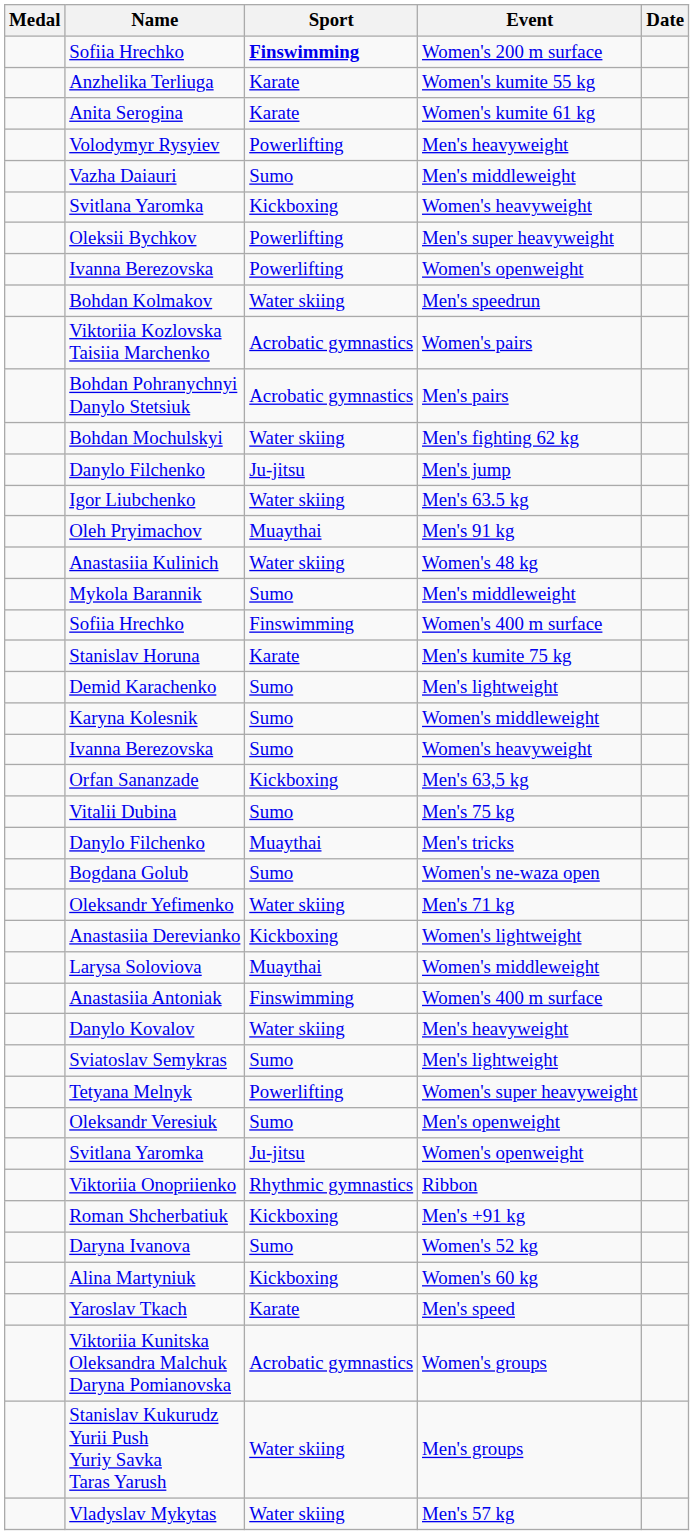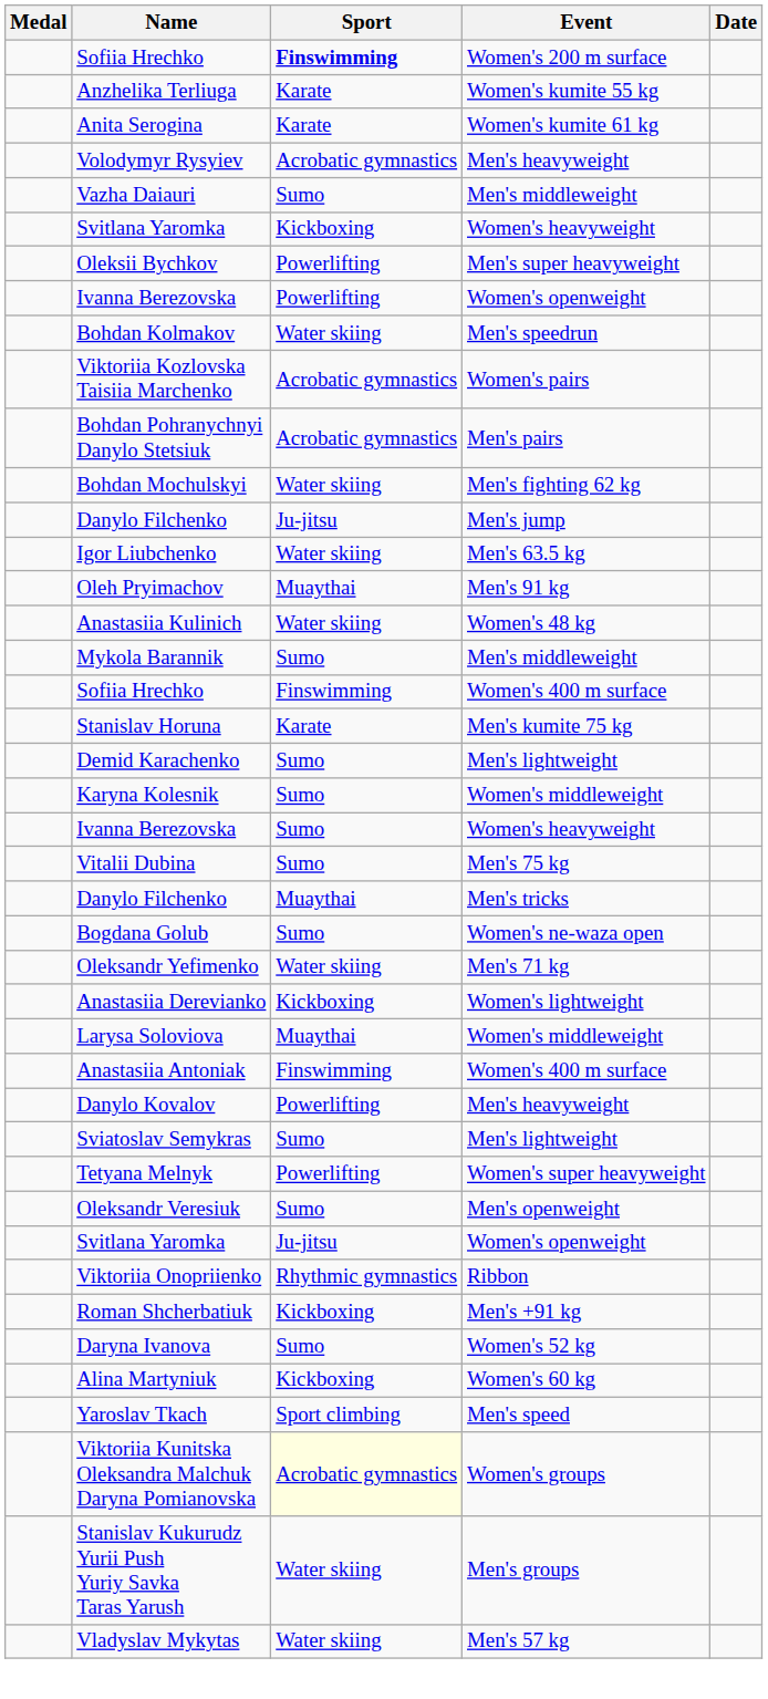 <table class="wikitable sortable" style="font-size:90%">
 <tr>
 <th>Medal</th>
 <th>Name</th>
 <th>Sport</th>
 <th>Event</th>
 <th>Date</th>
 </tr>
 <tr>
 <td></td>
 <td><a href='#'>Sofiia Hrechko</a></td>
 <td><strong><a href='#'>Finswimming</a></strong></td>
 <td><a href='#'>Women's 200 m surface</a></td>
 <td></td>
 </tr>
 <tr>
 <td></td>
 <td><a href='#'>Anzhelika Terliuga</a></td>
 <td><a href='#'>Karate</a></td>
 <td><a href='#'>Women's kumite 55 kg</a></td>
 <td></td>
 </tr>
 <tr>
 <td></td>
 <td><a href='#'>Anita Serogina</a></td>
 <td><a href='#'>Karate</a></td>
 <td><a href='#'>Women's kumite 61 kg</a></td>
 <td></td>
 </tr>
 <tr>
 <td></td>
 <td><a href='#'>Volodymyr Rysyiev</a></td>
-<td><a href='#'>Powerlifting</a></td>
+<td><a href='#'>Acrobatic gymnastics</a></td>
 <td><a href='#'>Men's heavyweight</a></td>
 <td></td>
 </tr>
 <tr>
 <td></td>
 <td><a href='#'>Vazha Daiauri</a></td>
 <td><a href='#'>Sumo</a></td>
 <td><a href='#'>Men's middleweight</a></td>
 <td></td>
 </tr>
 <tr>
 <td></td>
 <td><a href='#'>Svitlana Yaromka</a></td>
 <td><a href='#'>Kickboxing</a></td>
 <td><a href='#'>Women's heavyweight</a></td>
 <td></td>
 </tr>
 <tr>
 <td></td>
 <td><a href='#'>Oleksii Bychkov</a></td>
 <td><a href='#'>Powerlifting</a></td>
 <td><a href='#'>Men's super heavyweight</a></td>
 <td></td>
 </tr>
 <tr>
 <td></td>
 <td><a href='#'>Ivanna Berezovska</a></td>
 <td><a href='#'>Powerlifting</a></td>
 <td><a href='#'>Women's openweight</a></td>
 <td></td>
 </tr>
 <tr>
 <td></td>
 <td><a href='#'>Bohdan Kolmakov</a></td>
 <td><a href='#'>Water skiing</a></td>
 <td><a href='#'>Men's speedrun</a></td>
 <td></td>
 </tr>
 <tr>
 <td></td>
 <td><a href='#'>Viktoriia Kozlovska</a><br><a href='#'>Taisiia Marchenko</a></td>
 <td><a href='#'>Acrobatic gymnastics</a></td>
 <td><a href='#'>Women's pairs</a></td>
 <td></td>
 </tr>
 <tr>
 <td></td>
 <td><a href='#'>Bohdan Pohranychnyi</a><br><a href='#'>Danylo Stetsiuk</a></td>
 <td><a href='#'>Acrobatic gymnastics</a></td>
 <td><a href='#'>Men's pairs</a></td>
 <td></td>
 </tr>
 <tr>
 <td></td>
 <td><a href='#'>Bohdan Mochulskyi</a></td>
 <td><a href='#'>Water skiing</a></td>
 <td><a href='#'>Men's fighting 62 kg</a></td>
 <td></td>
 </tr>
 <tr>
 <td></td>
 <td><a href='#'>Danylo Filchenko</a></td>
 <td><a href='#'>Ju-jitsu</a></td>
 <td><a href='#'>Men's jump</a></td>
 <td></td>
 </tr>
 <tr>
 <td></td>
 <td><a href='#'>Igor Liubchenko</a></td>
 <td><a href='#'>Water skiing</a></td>
 <td><a href='#'>Men's 63.5 kg</a></td>
 <td></td>
 </tr>
 <tr>
 <td></td>
 <td><a href='#'>Oleh Pryimachov</a></td>
 <td><a href='#'>Muaythai</a></td>
 <td><a href='#'>Men's 91 kg</a></td>
 <td></td>
 </tr>
 <tr>
 <td></td>
 <td><a href='#'>Anastasiia Kulinich</a></td>
 <td><a href='#'>Water skiing</a></td>
 <td><a href='#'>Women's 48 kg</a></td>
 <td></td>
 </tr>
 <tr>
 <td></td>
 <td><a href='#'>Mykola Barannik</a></td>
 <td><a href='#'>Sumo</a></td>
 <td><a href='#'>Men's middleweight</a></td>
 <td></td>
 </tr>
 <tr>
 <td></td>
 <td><a href='#'>Sofiia Hrechko</a></td>
 <td><a href='#'>Finswimming</a></td>
 <td><a href='#'>Women's 400 m surface</a></td>
 <td></td>
 </tr>
 <tr>
 <td></td>
 <td><a href='#'>Stanislav Horuna</a></td>
 <td><a href='#'>Karate</a></td>
 <td><a href='#'>Men's kumite 75 kg</a></td>
 <td></td>
 </tr>
 <tr>
 <td></td>
 <td><a href='#'>Demid Karachenko</a></td>
 <td><a href='#'>Sumo</a></td>
 <td><a href='#'>Men's lightweight</a></td>
 <td></td>
 </tr>
 <tr>
 <td></td>
 <td><a href='#'>Karyna Kolesnik</a></td>
 <td><a href='#'>Sumo</a></td>
 <td><a href='#'>Women's middleweight</a></td>
 <td></td>
 </tr>
 <tr>
 <td></td>
 <td><a href='#'>Ivanna Berezovska</a></td>
 <td><a href='#'>Sumo</a></td>
 <td><a href='#'>Women's heavyweight</a></td>
 <td></td>
 </tr>
 <tr>
 <td></td>
-<td><a href='#'>Orfan Sananzade</a></td>
-<td><a href='#'>Kickboxing</a></td>
-<td><a href='#'>Men's 63,5 kg</a></td>
-<td></td>
-</tr>
-<tr>
-<td></td>
 <td><a href='#'>Vitalii Dubina</a></td>
 <td><a href='#'>Sumo</a></td>
 <td><a href='#'>Men's 75 kg</a></td>
 <td></td>
 </tr>
 <tr>
 <td></td>
 <td><a href='#'>Danylo Filchenko</a></td>
 <td><a href='#'>Muaythai</a></td>
 <td><a href='#'>Men's tricks</a></td>
 <td></td>
 </tr>
 <tr>
 <td></td>
 <td><a href='#'>Bogdana Golub</a></td>
 <td><a href='#'>Sumo</a></td>
 <td><a href='#'>Women's ne-waza open</a></td>
 <td></td>
 </tr>
 <tr>
 <td></td>
 <td><a href='#'>Oleksandr Yefimenko</a></td>
 <td><a href='#'>Water skiing</a></td>
 <td><a href='#'>Men's 71 kg</a></td>
 <td></td>
 </tr>
 <tr>
 <td></td>
 <td><a href='#'>Anastasiia Derevianko</a></td>
 <td><a href='#'>Kickboxing</a></td>
 <td><a href='#'>Women's lightweight</a></td>
 <td></td>
 </tr>
 <tr>
 <td></td>
 <td><a href='#'>Larysa Soloviova</a></td>
 <td><a href='#'>Muaythai</a></td>
 <td><a href='#'>Women's middleweight</a></td>
 <td></td>
 </tr>
 <tr>
 <td></td>
 <td><a href='#'>Anastasiia Antoniak</a></td>
 <td><a href='#'>Finswimming</a></td>
 <td><a href='#'>Women's 400 m surface</a></td>
 <td></td>
 </tr>
 <tr>
 <td></td>
 <td><a href='#'>Danylo Kovalov</a></td>
-<td><a href='#'>Water skiing</a></td>
+<td><a href='#'>Powerlifting</a></td>
 <td><a href='#'>Men's heavyweight</a></td>
 <td></td>
 </tr>
 <tr>
 <td></td>
 <td><a href='#'>Sviatoslav Semykras</a></td>
 <td><a href='#'>Sumo</a></td>
 <td><a href='#'>Men's lightweight</a></td>
 <td></td>
 </tr>
 <tr>
 <td></td>
 <td><a href='#'>Tetyana Melnyk</a></td>
 <td><a href='#'>Powerlifting</a></td>
 <td><a href='#'>Women's super heavyweight</a></td>
 <td></td>
 </tr>
 <tr>
 <td></td>
 <td><a href='#'>Oleksandr Veresiuk</a></td>
 <td><a href='#'>Sumo</a></td>
 <td><a href='#'>Men's openweight</a></td>
 <td></td>
 </tr>
 <tr>
 <td></td>
 <td><a href='#'>Svitlana Yaromka</a></td>
 <td><a href='#'>Ju-jitsu</a></td>
 <td><a href='#'>Women's openweight</a></td>
 <td></td>
 </tr>
 <tr>
 <td></td>
 <td><a href='#'>Viktoriia Onopriienko</a></td>
 <td><a href='#'>Rhythmic gymnastics</a></td>
 <td><a href='#'>Ribbon</a></td>
 <td></td>
 </tr>
 <tr>
 <td></td>
 <td><a href='#'>Roman Shcherbatiuk</a></td>
 <td><a href='#'>Kickboxing</a></td>
 <td><a href='#'>Men's +91 kg</a></td>
 <td></td>
 </tr>
 <tr>
 <td></td>
 <td><a href='#'>Daryna Ivanova</a></td>
 <td><a href='#'>Sumo</a></td>
 <td><a href='#'>Women's 52 kg</a></td>
 <td></td>
 </tr>
 <tr>
 <td></td>
 <td><a href='#'>Alina Martyniuk</a></td>
 <td><a href='#'>Kickboxing</a></td>
 <td><a href='#'>Women's 60 kg</a></td>
 <td></td>
 </tr>
 <tr>
 <td></td>
 <td><a href='#'>Yaroslav Tkach</a></td>
-<td><a href='#'>Karate</a></td>
+<td><a href='#'>Sport climbing</a></td>
 <td><a href='#'>Men's speed</a></td>
 <td></td>
 </tr>
 <tr>
 <td></td>
 <td><a href='#'>Viktoriia Kunitska</a><br><a href='#'>Oleksandra Malchuk</a><br><a href='#'>Daryna Pomianovska</a></td>
-<td><a href='#'>Acrobatic gymnastics</a></td>
+<td style="background: lightyellow;"><a href='#'>Acrobatic gymnastics</a></td>
 <td><a href='#'>Women's groups</a></td>
 <td></td>
 </tr>
 <tr>
 <td></td>
 <td><a href='#'>Stanislav Kukurudz</a><br><a href='#'>Yurii Push</a><br><a href='#'>Yuriy Savka</a><br><a href='#'>Taras Yarush</a></td>
 <td><a href='#'>Water skiing</a></td>
 <td><a href='#'>Men's groups</a></td>
 <td></td>
 </tr>
 <tr>
 <td></td>
 <td><a href='#'>Vladyslav Mykytas</a></td>
 <td><a href='#'>Water skiing</a></td>
 <td><a href='#'>Men's 57 kg</a></td>
 <td></td>
 </tr>
 </table>
